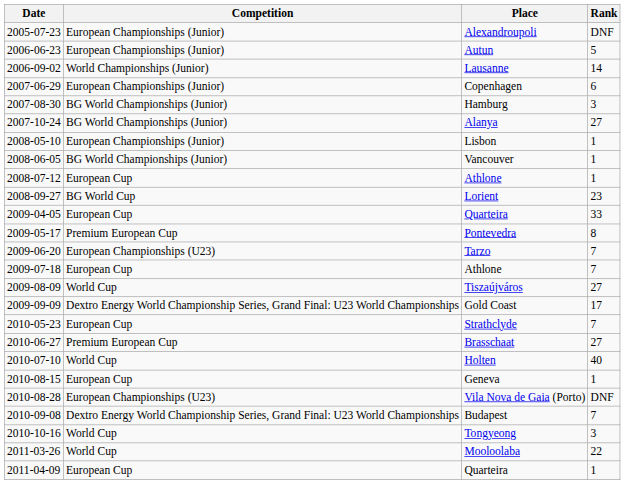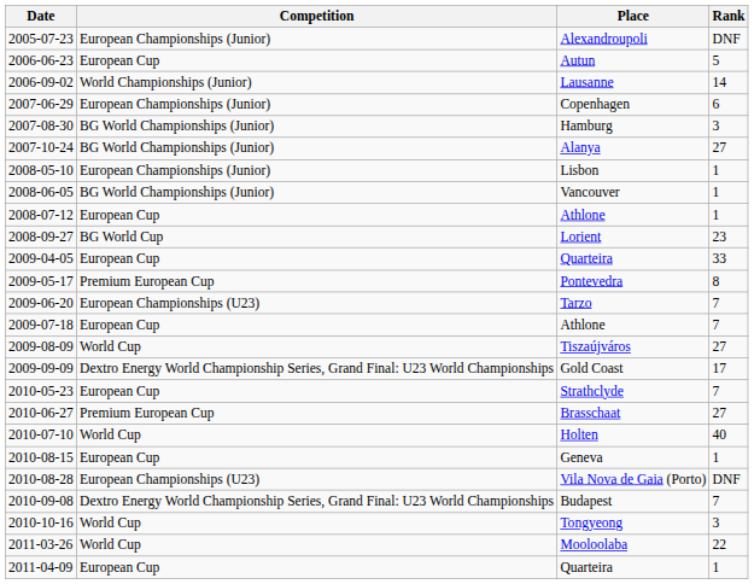 <table class="wikitable sortable">
 <tr>
 <th>Date</th>
 <th>Competition</th>
 <th>Place</th>
 <th>Rank</th>
 </tr>
 <tr>
 <td>2005-07-23</td>
 <td>European Championships (Junior)</td>
 <td><a href='#'>Alexandroupoli</a></td>
 <td>DNF</td>
 </tr>
 <tr>
 <td>2006-06-23</td>
-<td>European Championships (Junior)</td>
+<td>European Cup</td>
 <td><a href='#'>Autun</a></td>
 <td>5</td>
 </tr>
 <tr>
 <td>2006-09-02</td>
 <td>World Championships (Junior)</td>
 <td><a href='#'>Lausanne</a></td>
 <td>14</td>
 </tr>
 <tr>
 <td>2007-06-29</td>
 <td>European Championships (Junior)</td>
 <td>Copenhagen</td>
 <td>6</td>
 </tr>
 <tr>
 <td>2007-08-30</td>
 <td>BG World Championships (Junior)</td>
 <td>Hamburg</td>
 <td>3</td>
 </tr>
 <tr>
 <td>2007-10-24</td>
 <td>BG World Championships (Junior)</td>
 <td><a href='#'>Alanya</a></td>
 <td>27</td>
 </tr>
 <tr>
 <td>2008-05-10</td>
 <td>European Championships (Junior)</td>
 <td>Lisbon</td>
 <td>1</td>
 </tr>
 <tr>
 <td>2008-06-05</td>
 <td>BG World Championships (Junior)</td>
 <td>Vancouver</td>
 <td>1</td>
 </tr>
 <tr>
 <td>2008-07-12</td>
 <td>European Cup</td>
 <td><a href='#'>Athlone</a></td>
 <td>1</td>
 </tr>
 <tr>
 <td>2008-09-27</td>
 <td>BG World Cup</td>
 <td><a href='#'>Lorient</a></td>
 <td>23</td>
 </tr>
 <tr>
 <td>2009-04-05</td>
 <td>European Cup</td>
 <td><a href='#'>Quarteira</a></td>
 <td>33</td>
 </tr>
 <tr>
 <td>2009-05-17</td>
 <td>Premium European Cup</td>
 <td><a href='#'>Pontevedra</a></td>
 <td>8</td>
 </tr>
 <tr>
 <td>2009-06-20</td>
 <td>European Championships (U23)</td>
 <td><a href='#'>Tarzo</a></td>
 <td>7</td>
 </tr>
 <tr>
 <td>2009-07-18</td>
 <td>European Cup</td>
 <td>Athlone</td>
 <td>7</td>
 </tr>
 <tr>
 <td>2009-08-09</td>
 <td>World Cup</td>
 <td><a href='#'>Tiszaújváros</a></td>
 <td>27</td>
 </tr>
 <tr>
 <td>2009-09-09</td>
 <td>Dextro Energy World Championship Series, Grand Final: U23 World Championships</td>
 <td>Gold Coast</td>
 <td>17</td>
 </tr>
 <tr>
 <td>2010-05-23</td>
 <td>European Cup</td>
 <td><a href='#'>Strathclyde</a></td>
 <td>7</td>
 </tr>
 <tr>
 <td>2010-06-27</td>
 <td>Premium European Cup</td>
 <td><a href='#'>Brasschaat</a></td>
 <td>27</td>
 </tr>
 <tr>
 <td>2010-07-10</td>
 <td>World Cup</td>
 <td><a href='#'>Holten</a></td>
 <td>40</td>
 </tr>
 <tr>
 <td>2010-08-15</td>
 <td>European Cup</td>
 <td>Geneva</td>
 <td>1</td>
 </tr>
 <tr>
 <td>2010-08-28</td>
 <td>European Championships (U23)</td>
 <td><a href='#'>Vila Nova de Gaia</a> (Porto)</td>
 <td>DNF</td>
 </tr>
 <tr>
 <td>2010-09-08</td>
 <td>Dextro Energy World Championship Series, Grand Final: U23 World Championships</td>
 <td>Budapest</td>
 <td>7</td>
 </tr>
 <tr>
 <td>2010-10-16</td>
 <td>World Cup</td>
 <td><a href='#'>Tongyeong</a></td>
 <td>3</td>
 </tr>
 <tr>
 <td>2011-03-26</td>
 <td>World Cup</td>
 <td><a href='#'>Mooloolaba</a></td>
 <td>22</td>
 </tr>
 <tr>
 <td>2011-04-09</td>
 <td>European Cup</td>
 <td>Quarteira</td>
 <td>1</td>
 </tr>
 </table>
